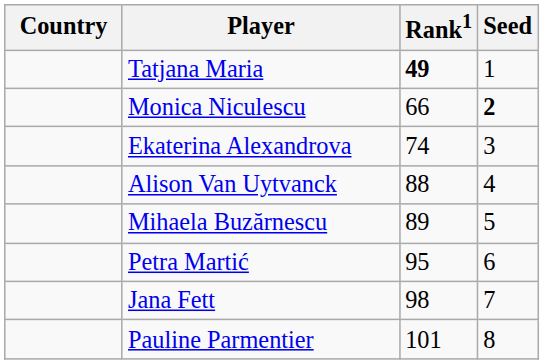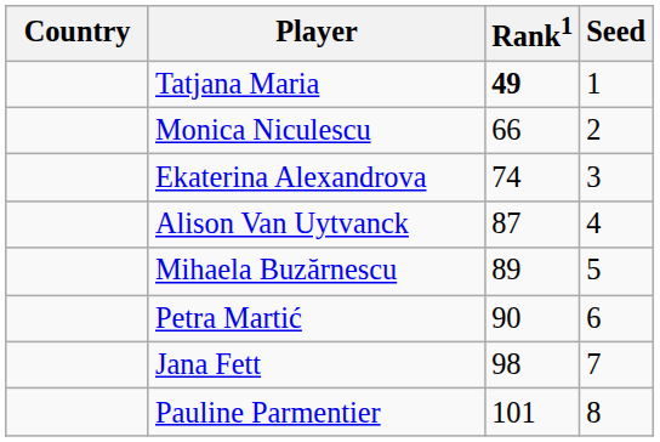 <table class="sortable wikitable">
 <tr>
 <th width="70">Country</th>
 <th width="175">Player</th>
 <th>Rank<sup>1</sup></th>
 <th>Seed</th>
 </tr>
 <tr>
 <td></td>
 <td><a href='#'>Tatjana Maria</a></td>
 <td><strong>49</strong></td>
 <td>1</td>
 </tr>
 <tr>
 <td></td>
 <td><a href='#'>Monica Niculescu</a></td>
 <td>66</td>
-<td><strong>2</strong></td>
+<td>2</td>
 </tr>
 <tr>
 <td></td>
 <td><a href='#'>Ekaterina Alexandrova</a></td>
 <td>74</td>
 <td>3</td>
 </tr>
 <tr>
 <td></td>
 <td><a href='#'>Alison Van Uytvanck</a></td>
-<td>88</td>
+<td>87</td>
 <td>4</td>
 </tr>
 <tr>
 <td></td>
 <td><a href='#'>Mihaela Buzărnescu</a></td>
 <td>89</td>
 <td>5</td>
 </tr>
 <tr>
 <td></td>
 <td><a href='#'>Petra Martić</a></td>
-<td>95</td>
+<td>90</td>
 <td>6</td>
 </tr>
 <tr>
 <td></td>
 <td><a href='#'>Jana Fett</a></td>
 <td>98</td>
 <td>7</td>
 </tr>
 <tr>
 <td></td>
 <td><a href='#'>Pauline Parmentier</a></td>
 <td>101</td>
 <td>8</td>
 </tr>
 </table>
